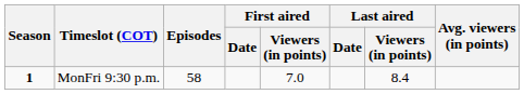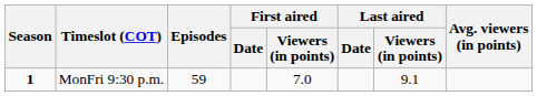 <table class="wikitable" style="text-align: center">
 <tr>
 <th scope="col" rowspan="2">Season</th>
 <th scope="col" rowspan="2">Timeslot (<a href='#'>COT</a>)</th>
 <th scope="col" rowspan="2">Episodes</th>
 <th scope="col" colspan="2">First aired</th>
 <th scope="col" colspan="2">Last aired</th>
 <th scope="col" rowspan="2">Avg. viewers<br>(in points)</th>
 </tr>
 <tr>
 <th scope="col">Date</th>
 <th scope="col">Viewers<br>(in points)</th>
 <th scope="col">Date</th>
 <th scope="col">Viewers<br>(in points)</th>
 </tr>
 <tr>
 <td rowspan="1"><strong>1</strong></td>
 <td rowspan="2">MonFri 9:30 p.m.</td>
-<td>58</td>
+<td>59</td>
 <td></td>
 <td>7.0</td>
 <td></td>
-<td>8.4</td>
+<td>9.1</td>
 <td>  </td>
 </tr>
 </table>
